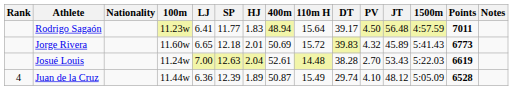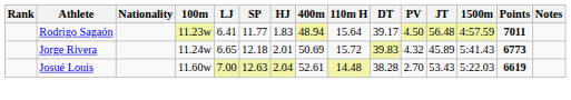 <table class="wikitable sortable" style=" text-align:center;">
 <tr>
 <th>Rank</th>
 <th>Athlete</th>
 <th>Nationality</th>
 <th>100m</th>
 <th>LJ</th>
 <th>SP</th>
 <th>HJ</th>
 <th>400m</th>
 <th>110m H</th>
 <th>DT</th>
 <th>PV</th>
 <th>JT</th>
 <th>1500m</th>
 <th>Points</th>
 <th>Notes</th>
 </tr>
 <tr>
 <td></td>
 <td align=left><a href='#'>Rodrigo Sagaón</a></td>
 <td align=left></td>
 <td bgcolor=#F2F5A9>11.23w</td>
 <td>6.41</td>
 <td>11.77</td>
 <td>1.83</td>
 <td bgcolor=#F2F5A9>48.94</td>
 <td>15.64</td>
 <td>39.17</td>
 <td bgcolor=#F2F5A9>4.50</td>
 <td bgcolor=#F2F5A9>56.48</td>
 <td bgcolor=#F2F5A9>4:57.59</td>
 <td><strong>7011</strong></td>
 <td></td>
 </tr>
 <tr>
 <td></td>
 <td align=left><a href='#'>Jorge Rivera</a></td>
 <td align=left></td>
-<td>11.60w</td>
+<td>11.24w</td>
 <td>6.65</td>
 <td>12.18</td>
 <td>2.01</td>
 <td>50.69</td>
 <td>15.72</td>
 <td bgcolor=#F2F5A9>39.83</td>
 <td>4.32</td>
 <td>45.89</td>
 <td>5:41.43</td>
 <td><strong>6773</strong></td>
 <td></td>
 </tr>
 <tr>
 <td></td>
 <td align=left><a href='#'>Josué Louis</a></td>
 <td align=left></td>
-<td>11.24w</td>
+<td>11.60w</td>
 <td bgcolor=#F2F5A9>7.00</td>
 <td bgcolor=#F2F5A9>12.63</td>
 <td bgcolor=#F2F5A9>2.04</td>
 <td>52.61</td>
 <td bgcolor=#F2F5A9>14.48</td>
 <td>38.28</td>
 <td>2.70</td>
 <td>53.43</td>
 <td>5:22.03</td>
 <td><strong>6619</strong></td>
 <td></td>
 </tr>
-<tr>
-<td>4</td>
-<td align=left><a href='#'>Juan de la Cruz</a></td>
-<td align=left></td>
-<td>11.44w</td>
-<td>6.36</td>
-<td>12.39</td>
-<td>1.89</td>
-<td>50.87</td>
-<td>15.49</td>
-<td>29.74</td>
-<td>4.10</td>
-<td>48.12</td>
-<td>5:05.09</td>
-<td><strong>6528</strong></td>
-<td></td>
-</tr>
 </table>
